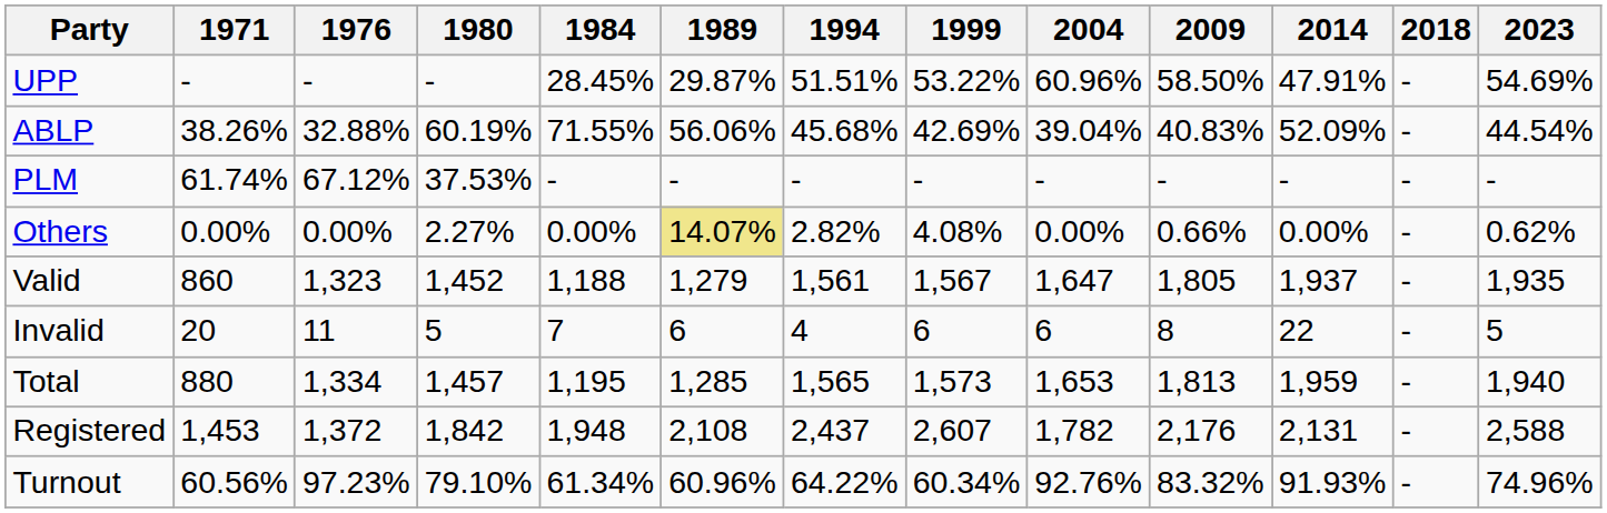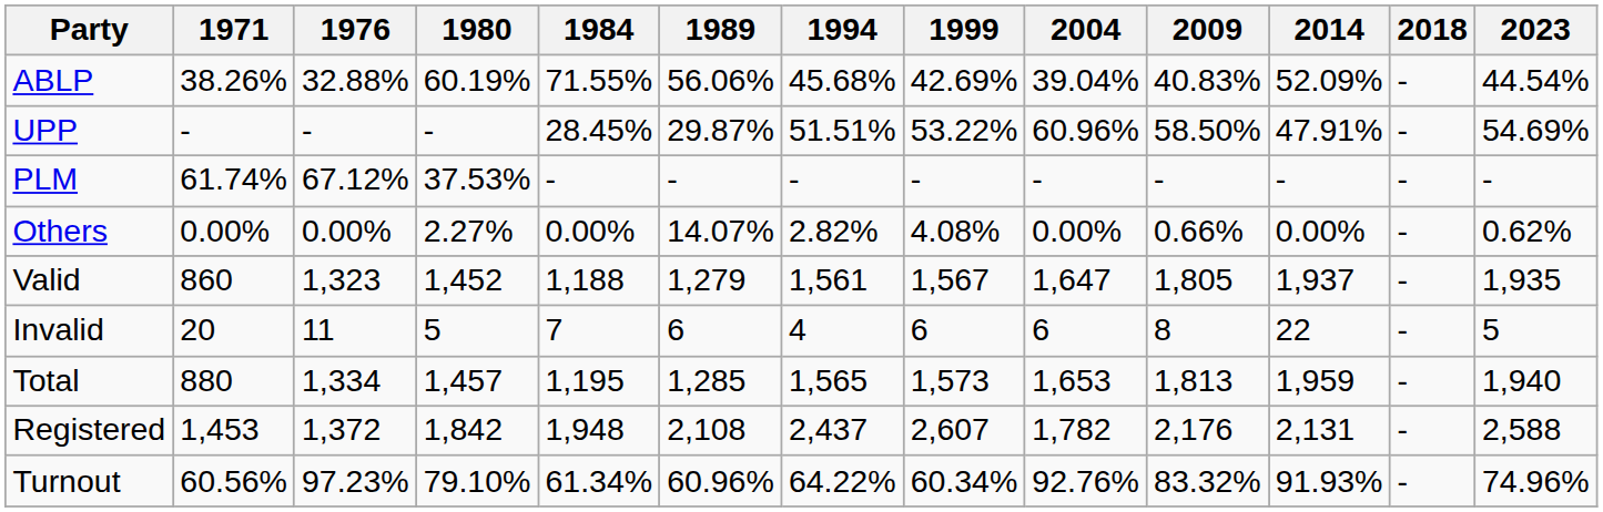 <table class="wikitable">
 <tr>
 <th>Party</th>
 <th>1971</th>
 <th>1976</th>
 <th>1980</th>
 <th>1984</th>
 <th>1989</th>
 <th>1994</th>
 <th>1999</th>
 <th>2004</th>
 <th>2009</th>
 <th>2014</th>
 <th>2018</th>
 <th>2023</th>
 </tr>
 <tr>
+<td><a href='#'>ABLP</a></td>
+<td>38.26%</td>
+<td>32.88%</td>
+<td>60.19%</td>
+<td>71.55%</td>
+<td>56.06%</td>
+<td>45.68%</td>
+<td>42.69%</td>
+<td>39.04%</td>
+<td>40.83%</td>
+<td>52.09%</td>
+<td>-</td>
+<td>44.54%</td>
+</tr>
+<tr>
 <td><a href='#'>UPP</a></td>
 <td>-</td>
 <td>-</td>
 <td>-</td>
 <td>28.45%</td>
 <td>29.87%</td>
 <td>51.51%</td>
 <td>53.22%</td>
 <td>60.96%</td>
 <td>58.50%</td>
 <td>47.91%</td>
 <td>-</td>
 <td>54.69%</td>
-</tr>
-<tr>
-<td><a href='#'>ABLP</a></td>
-<td>38.26%</td>
-<td>32.88%</td>
-<td>60.19%</td>
-<td>71.55%</td>
-<td>56.06%</td>
-<td>45.68%</td>
-<td>42.69%</td>
-<td>39.04%</td>
-<td>40.83%</td>
-<td>52.09%</td>
-<td>-</td>
-<td>44.54%</td>
 </tr>
 <tr>
 <td><a href='#'>PLM</a></td>
 <td>61.74%</td>
 <td>67.12%</td>
 <td>37.53%</td>
 <td>-</td>
 <td>-</td>
 <td>-</td>
 <td>-</td>
 <td>-</td>
 <td>-</td>
 <td>-</td>
 <td>-</td>
 <td>-</td>
 </tr>
 <tr>
 <td><a href='#'>Others</a></td>
 <td>0.00%</td>
 <td>0.00%</td>
 <td>2.27%</td>
 <td>0.00%</td>
-<td style="background: khaki;">14.07%</td>
+<td>14.07%</td>
 <td>2.82%</td>
 <td>4.08%</td>
 <td>0.00%</td>
 <td>0.66%</td>
 <td>0.00%</td>
 <td>-</td>
 <td>0.62%</td>
 </tr>
 <tr>
 <td>Valid</td>
 <td>860</td>
 <td>1,323</td>
 <td>1,452</td>
 <td>1,188</td>
 <td>1,279</td>
 <td>1,561</td>
 <td>1,567</td>
 <td>1,647</td>
 <td>1,805</td>
 <td>1,937</td>
 <td>-</td>
 <td>1,935</td>
 </tr>
 <tr>
 <td>Invalid</td>
 <td>20</td>
 <td>11</td>
 <td>5</td>
 <td>7</td>
 <td>6</td>
 <td>4</td>
 <td>6</td>
 <td>6</td>
 <td>8</td>
 <td>22</td>
 <td>-</td>
 <td>5</td>
 </tr>
 <tr>
 <td>Total</td>
 <td>880</td>
 <td>1,334</td>
 <td>1,457</td>
 <td>1,195</td>
 <td>1,285</td>
 <td>1,565</td>
 <td>1,573</td>
 <td>1,653</td>
 <td>1,813</td>
 <td>1,959</td>
 <td>-</td>
 <td>1,940</td>
 </tr>
 <tr>
 <td>Registered</td>
 <td>1,453</td>
 <td>1,372</td>
 <td>1,842</td>
 <td>1,948</td>
 <td>2,108</td>
 <td>2,437</td>
 <td>2,607</td>
 <td>1,782</td>
 <td>2,176</td>
 <td>2,131</td>
 <td>-</td>
 <td>2,588</td>
 </tr>
 <tr>
 <td>Turnout</td>
 <td>60.56%</td>
 <td>97.23%</td>
 <td>79.10%</td>
 <td>61.34%</td>
 <td>60.96%</td>
 <td>64.22%</td>
 <td>60.34%</td>
 <td>92.76%</td>
 <td>83.32%</td>
 <td>91.93%</td>
 <td>-</td>
 <td>74.96%</td>
 </tr>
 </table>
